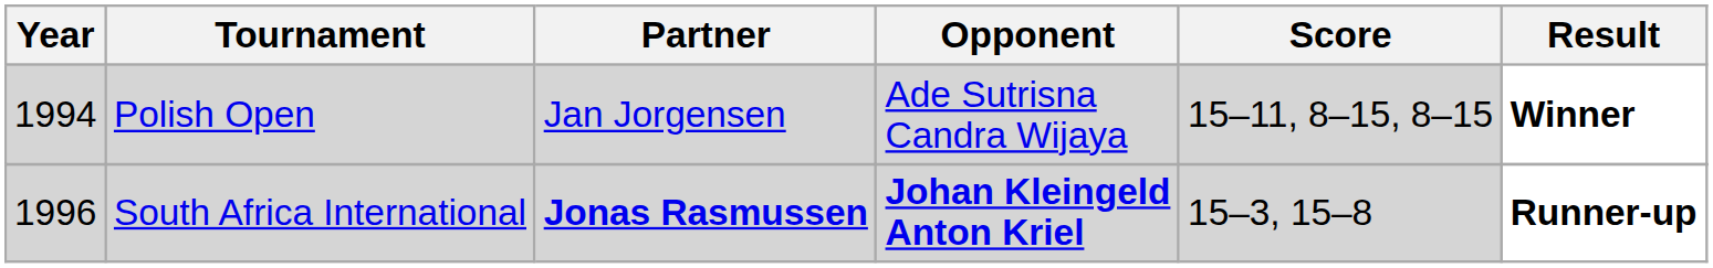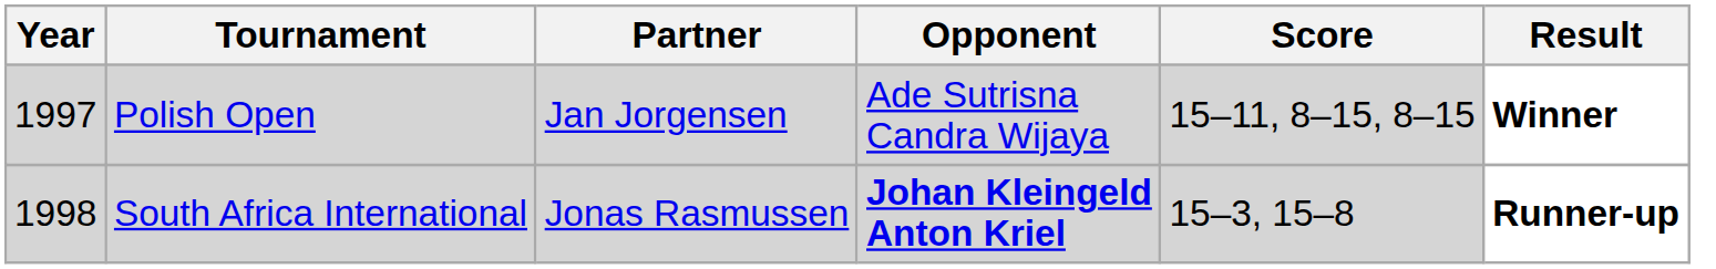 <table class="sortable wikitable" style="font-size: 90%;">
 <tr>
 <th>Year</th>
 <th>Tournament</th>
 <th>Partner</th>
 <th>Opponent</th>
 <th>Score</th>
 <th>Result</th>
 </tr>
 <tr style="background:#D5D5D5">
-<td align="center">1994</td>
+<td align="center">1997</td>
 <td align="left"><a href='#'>Polish Open</a></td>
 <td align="left"> <a href='#'>Jan Jorgensen</a></td>
 <td align="left"> <a href='#'>Ade Sutrisna</a> <br> <a href='#'>Candra Wijaya</a></td>
 <td align="left">15–11, 8–15, 8–15</td>
 <td style="text-align:left; background: white"> <strong>Winner</strong></td>
 </tr>
 <tr>
 </tr>
 <tr style="background:#D5D5D5">
-<td align="center">1996</td>
+<td align="center">1998</td>
 <td align="left"><a href='#'>South Africa International</a></td>
-<td align="left"><strong> <a href='#'>Jonas Rasmussen</a></strong></td>
+<td align="left"> <a href='#'>Jonas Rasmussen</a></td>
 <td align="left"><strong> <a href='#'>Johan Kleingeld</a> <br> <a href='#'>Anton Kriel</a></strong></td>
 <td align="left">15–3, 15–8</td>
 <td style="text-align:left; background: white"> <strong>Runner-up</strong></td>
 </tr>
 </table>
